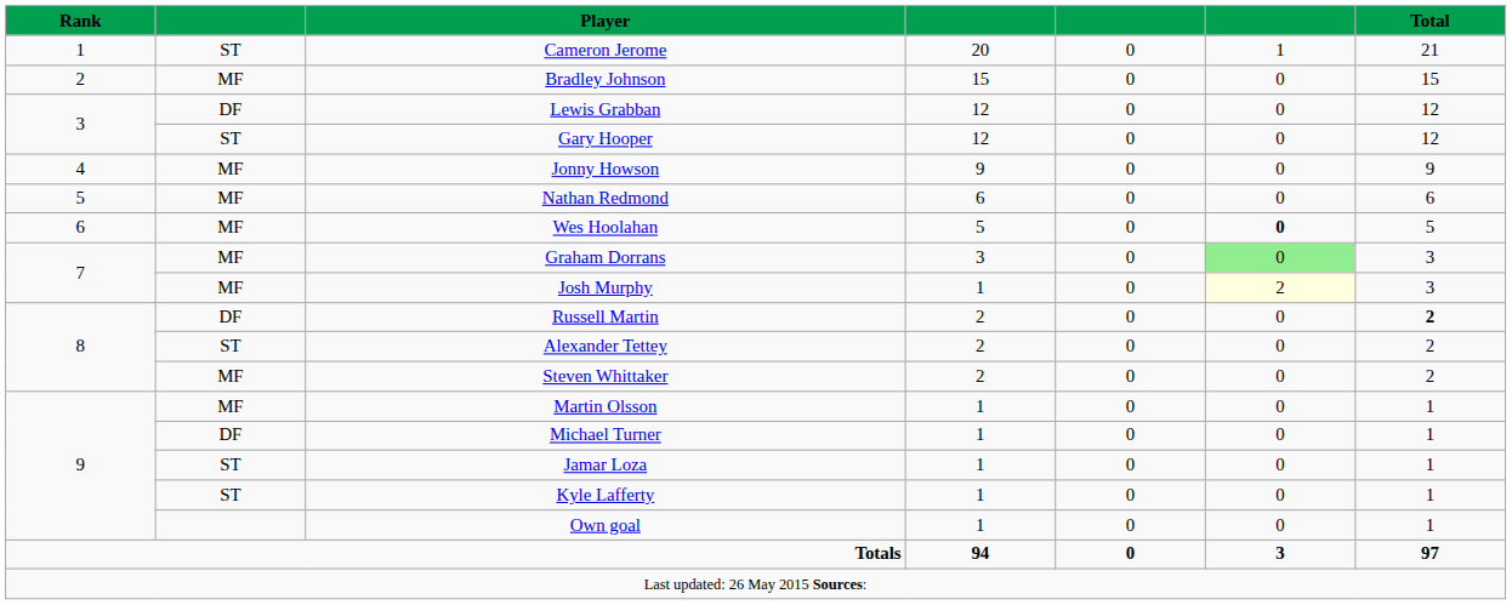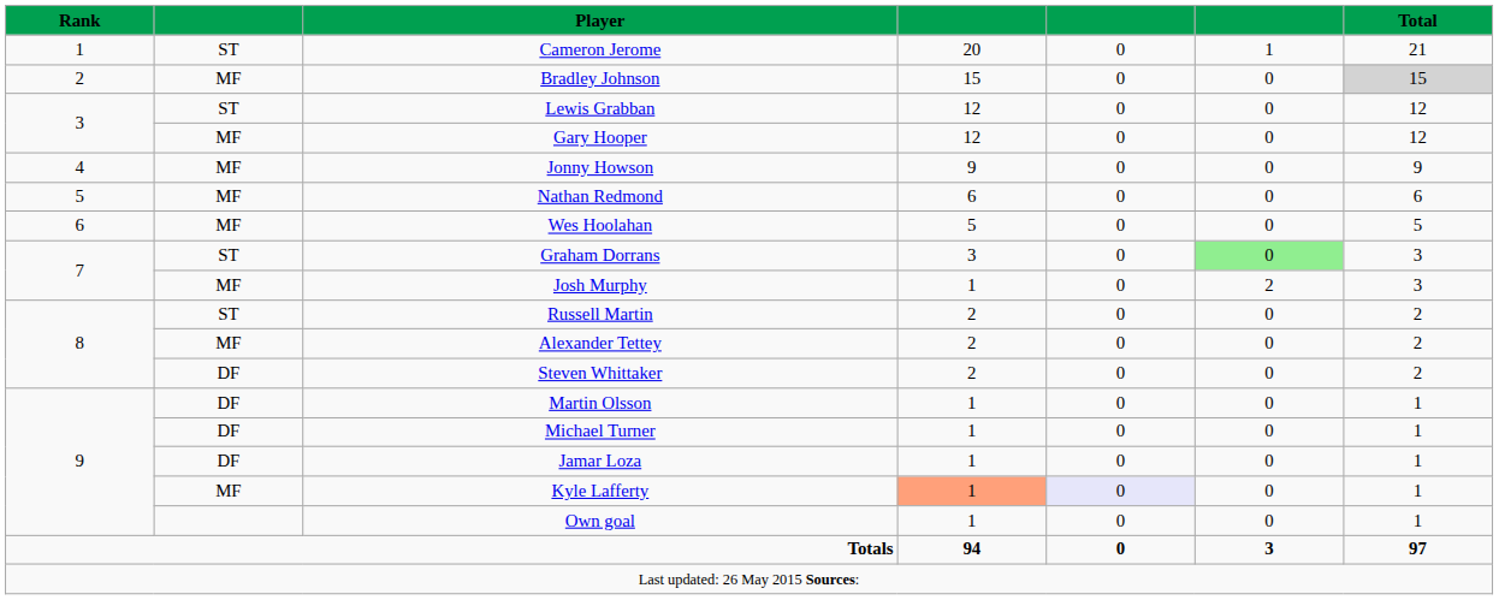 <table class="wikitable"  style="text-align:center; font-size:90%; width:95%;">
 <tr>
 <th style="background:#00a050; color:black;  width:10%;">Rank</th>
 <th style="background:#00a050; color:black;  width:10%;"></th>
 <th style="background:#00a050; color:black; ">Player</th>
 <th style="background:#00a050; color:black;  width:10%;"></th>
 <th style="background:#00a050; color:black;  width:10%;"></th>
 <th style="background:#00a050; color:black;  width:10%;"></th>
 <th style="background:#00a050; color:black;  width:10%;">Total</th>
 </tr>
 <tr>
 <td>1</td>
 <td>ST</td>
 <td><a href='#'>Cameron Jerome</a></td>
 <td>20</td>
 <td>0</td>
 <td>1</td>
 <td>21</td>
 </tr>
 <tr>
 <td>2</td>
 <td>MF</td>
 <td><a href='#'>Bradley Johnson</a></td>
 <td>15</td>
 <td>0</td>
 <td>0</td>
-<td>15</td>
+<td style="background: lightgrey;">15</td>
 </tr>
 <tr>
 <td rowspan=2>3</td>
-<td>DF</td>
+<td>ST</td>
 <td><a href='#'>Lewis Grabban</a></td>
 <td>12</td>
 <td>0</td>
 <td>0</td>
 <td>12</td>
 </tr>
 <tr>
-<td>ST</td>
+<td>MF</td>
 <td><a href='#'>Gary Hooper</a></td>
 <td>12</td>
 <td>0</td>
 <td>0</td>
 <td>12</td>
 </tr>
 <tr>
 <td>4</td>
 <td>MF</td>
 <td><a href='#'>Jonny Howson</a></td>
 <td>9</td>
 <td>0</td>
 <td>0</td>
 <td>9</td>
 </tr>
 <tr>
 <td>5</td>
 <td>MF</td>
 <td><a href='#'>Nathan Redmond</a></td>
 <td>6</td>
 <td>0</td>
 <td>0</td>
 <td>6</td>
 </tr>
 <tr>
 <td>6</td>
 <td>MF</td>
 <td><a href='#'>Wes Hoolahan</a></td>
 <td>5</td>
 <td>0</td>
-<td><strong>0</strong></td>
+<td>0</td>
 <td>5</td>
 </tr>
 <tr>
 <td rowspan=2>7</td>
-<td>MF</td>
+<td>ST</td>
 <td><a href='#'>Graham Dorrans</a></td>
 <td>3</td>
 <td>0</td>
 <td style="background: lightgreen;">0</td>
 <td>3</td>
 </tr>
 <tr>
 <td>MF</td>
 <td><a href='#'>Josh Murphy</a></td>
 <td>1</td>
 <td>0</td>
-<td style="background: lightyellow;">2</td>
+<td>2</td>
 <td>3</td>
 </tr>
 <tr>
 <td rowspan=3>8</td>
-<td>DF</td>
+<td>ST</td>
 <td><a href='#'>Russell Martin</a></td>
 <td>2</td>
 <td>0</td>
 <td>0</td>
-<td><strong>2</strong></td>
+<td>2</td>
 </tr>
 <tr>
-<td>ST</td>
+<td>MF</td>
 <td><a href='#'>Alexander Tettey</a></td>
 <td>2</td>
 <td>0</td>
 <td>0</td>
 <td>2</td>
 </tr>
 <tr>
-<td>MF</td>
+<td>DF</td>
 <td><a href='#'>Steven Whittaker</a></td>
 <td>2</td>
 <td>0</td>
 <td>0</td>
 <td>2</td>
 </tr>
 <tr>
 <td rowspan=5>9</td>
-<td>MF</td>
+<td>DF</td>
 <td><a href='#'>Martin Olsson</a></td>
 <td>1</td>
 <td>0</td>
 <td>0</td>
 <td>1</td>
 </tr>
 <tr>
 <td>DF</td>
 <td><a href='#'>Michael Turner</a></td>
 <td>1</td>
 <td>0</td>
 <td>0</td>
 <td>1</td>
 </tr>
 <tr>
-<td>ST</td>
+<td>DF</td>
 <td><a href='#'>Jamar Loza</a></td>
 <td>1</td>
 <td>0</td>
 <td>0</td>
 <td>1</td>
 </tr>
 <tr>
-<td>ST</td>
+<td>MF</td>
 <td><a href='#'>Kyle Lafferty</a></td>
-<td>1</td>
-<td>0</td>
+<td style="background: lightsalmon;">1</td>
+<td style="background: lavender;">0</td>
 <td>0</td>
 <td>1</td>
 </tr>
 <tr>
 <td></td>
 <td><a href='#'>Own goal</a></td>
 <td>1</td>
 <td>0</td>
 <td>0</td>
 <td>1</td>
 </tr>
 <tr>
 <td colspan="3" style="text-align:right;"><strong>Totals</strong></td>
 <td><strong>94</strong></td>
 <td><strong>0</strong></td>
 <td><strong>3</strong></td>
 <td><strong>97</strong></td>
 </tr>
 <tr>
 <td colspan="7"><small>Last updated: 26 May 2015 <strong>Sources</strong>:</small></td>
 </tr>
 </table>
